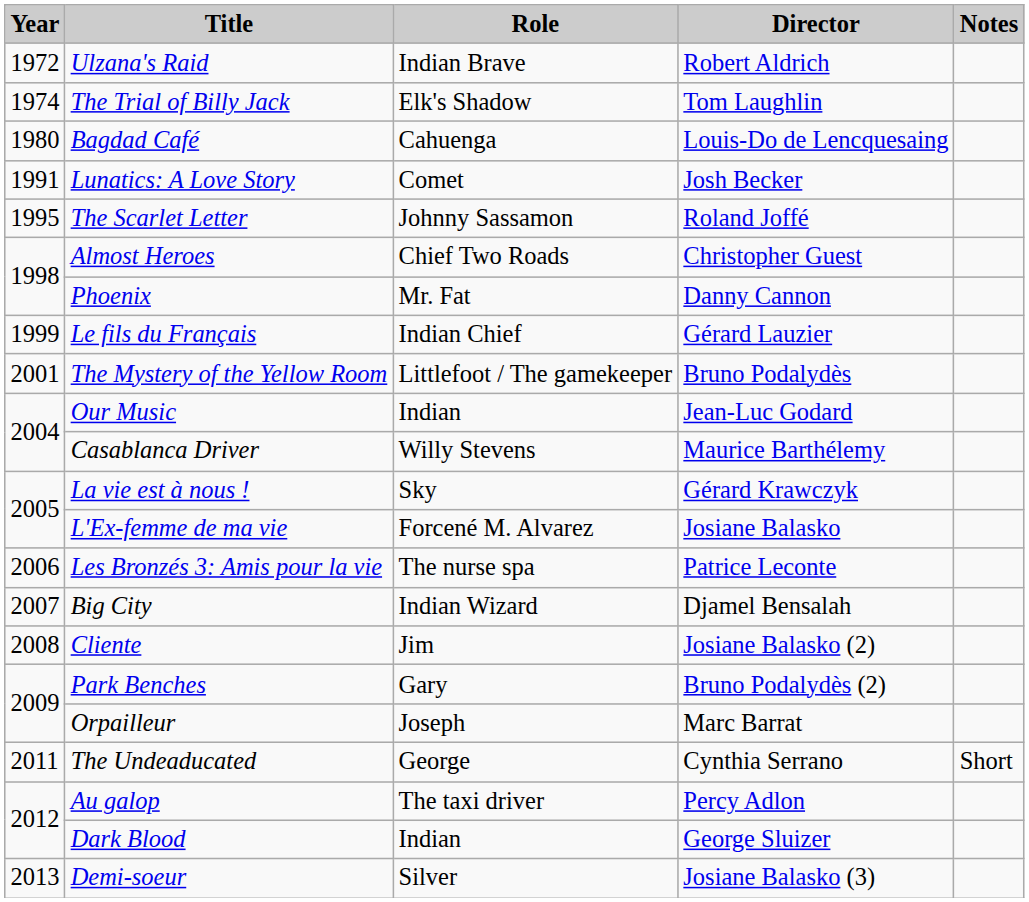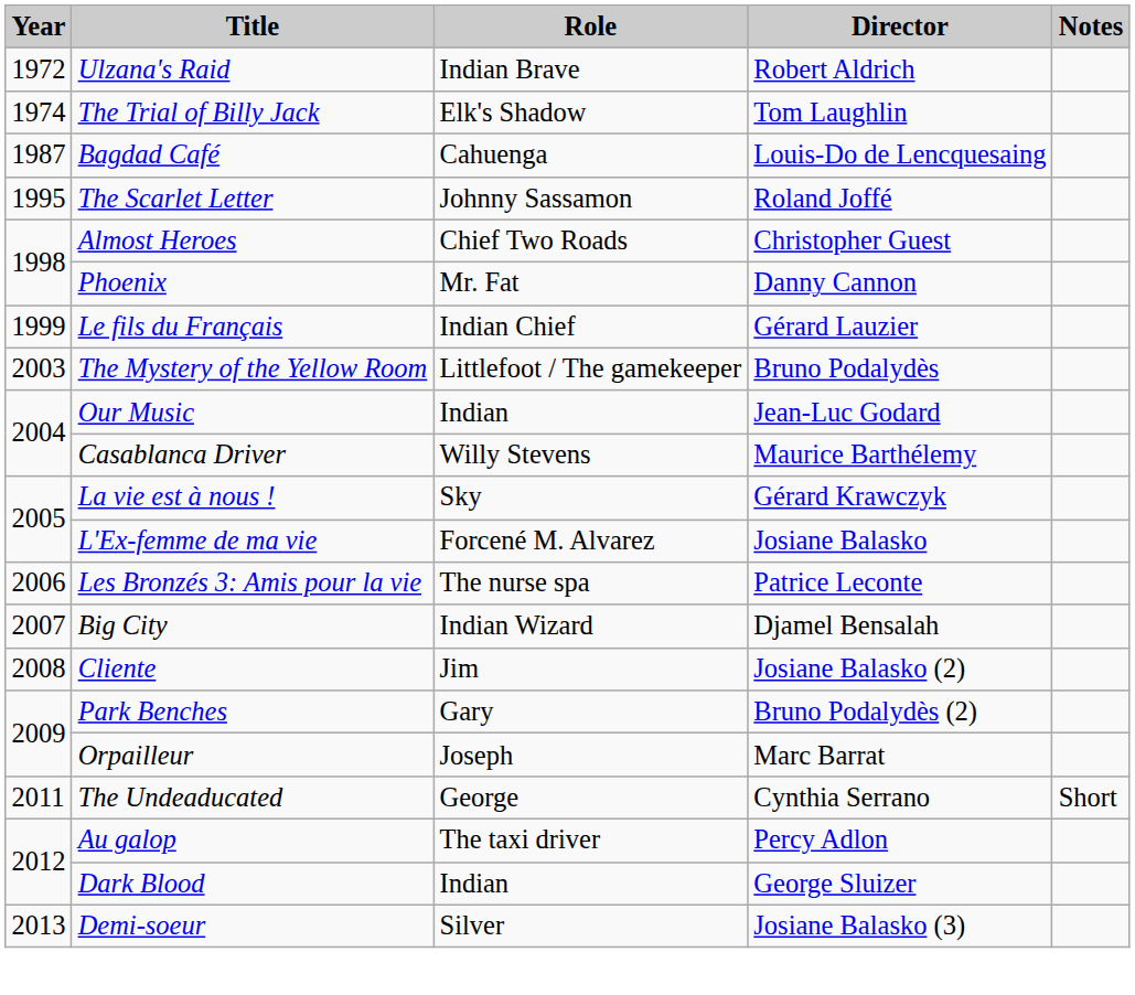 <table class="wikitable">
 <tr>
 <th style="background: #CCCCCC;">Year</th>
 <th style="background: #CCCCCC;">Title</th>
 <th style="background: #CCCCCC;">Role</th>
 <th style="background: #CCCCCC;">Director</th>
 <th style="background: #CCCCCC;">Notes</th>
 </tr>
 <tr>
 <td rowspan=1>1972</td>
 <td><em><a href='#'>Ulzana's Raid</a></em></td>
 <td>Indian Brave</td>
 <td><a href='#'>Robert Aldrich</a></td>
 <td></td>
 </tr>
 <tr>
 <td rowspan=1>1974</td>
 <td><em><a href='#'>The Trial of Billy Jack</a></em></td>
 <td>Elk's Shadow</td>
 <td><a href='#'>Tom Laughlin</a></td>
 <td></td>
 </tr>
 <tr>
-<td rowspan=1>1980</td>
+<td rowspan=1>1987</td>
 <td><em><a href='#'>Bagdad Café</a></em></td>
 <td>Cahuenga</td>
 <td><a href='#'>Louis-Do de Lencquesaing</a></td>
-<td></td>
-</tr>
-<tr>
-<td>1991</td>
-<td><em><a href='#'>Lunatics: A Love Story</a></em></td>
-<td>Comet</td>
-<td><a href='#'>Josh Becker</a></td>
 <td></td>
 </tr>
 <tr>
 <td>1995</td>
 <td><em><a href='#'>The Scarlet Letter</a></em></td>
 <td>Johnny Sassamon</td>
 <td><a href='#'>Roland Joffé</a></td>
 <td></td>
 </tr>
 <tr>
 <td rowspan=2>1998</td>
 <td><em><a href='#'>Almost Heroes</a></em></td>
 <td>Chief Two Roads</td>
 <td><a href='#'>Christopher Guest</a></td>
 <td></td>
 </tr>
 <tr>
 <td><em><a href='#'>Phoenix</a></em></td>
 <td>Mr. Fat</td>
 <td><a href='#'>Danny Cannon</a></td>
 <td></td>
 </tr>
 <tr>
 <td rowspan=1>1999</td>
 <td><em><a href='#'>Le fils du Français</a></em></td>
 <td>Indian Chief</td>
 <td><a href='#'>Gérard Lauzier</a></td>
 <td></td>
 </tr>
 <tr>
-<td>2001</td>
+<td>2003</td>
 <td><em><a href='#'>The Mystery of the Yellow Room</a></em></td>
 <td>Littlefoot / The gamekeeper</td>
 <td><a href='#'>Bruno Podalydès</a></td>
 <td></td>
 </tr>
 <tr>
 <td rowspan=2>2004</td>
 <td><em><a href='#'>Our Music</a></em></td>
 <td>Indian</td>
 <td><a href='#'>Jean-Luc Godard</a></td>
 <td></td>
 </tr>
 <tr>
 <td><em>Casablanca Driver</em></td>
 <td>Willy Stevens</td>
 <td><a href='#'>Maurice Barthélemy</a></td>
 <td></td>
 </tr>
 <tr>
 <td rowspan="2">2005</td>
 <td><em><a href='#'>La vie est à nous !</a></em></td>
 <td>Sky</td>
 <td><a href='#'>Gérard Krawczyk</a></td>
 <td></td>
 </tr>
 <tr>
 <td><em><a href='#'>L'Ex-femme de ma vie</a></em></td>
 <td>Forcené M. Alvarez</td>
 <td><a href='#'>Josiane Balasko</a></td>
 <td></td>
 </tr>
 <tr>
 <td>2006</td>
 <td><em><a href='#'>Les Bronzés 3: Amis pour la vie</a></em></td>
 <td>The nurse spa</td>
 <td><a href='#'>Patrice Leconte</a></td>
 <td></td>
 </tr>
 <tr>
 <td rowspan=1>2007</td>
 <td><em>Big City</em></td>
 <td>Indian Wizard</td>
 <td>Djamel Bensalah</td>
 <td></td>
 </tr>
 <tr>
 <td rowspan=1>2008</td>
 <td><em><a href='#'>Cliente</a></em></td>
 <td>Jim</td>
 <td><a href='#'>Josiane Balasko</a> (2)</td>
 <td></td>
 </tr>
 <tr>
 <td rowspan="2">2009</td>
 <td><em><a href='#'>Park Benches</a></em></td>
 <td>Gary</td>
 <td><a href='#'>Bruno Podalydès</a> (2)</td>
 <td></td>
 </tr>
 <tr>
 <td><em>Orpailleur</em></td>
 <td>Joseph</td>
 <td>Marc Barrat</td>
 <td></td>
 </tr>
 <tr>
 <td>2011</td>
 <td><em>The Undeaducated</em></td>
 <td>George</td>
 <td>Cynthia Serrano</td>
 <td>Short</td>
 </tr>
 <tr>
 <td rowspan=2>2012</td>
 <td><em><a href='#'>Au galop</a></em></td>
 <td>The taxi driver</td>
 <td><a href='#'>Percy Adlon</a></td>
 <td></td>
 </tr>
 <tr>
 <td><em><a href='#'>Dark Blood</a></em></td>
 <td>Indian</td>
 <td><a href='#'>George Sluizer</a></td>
 <td></td>
 </tr>
 <tr>
 <td>2013</td>
 <td><em><a href='#'>Demi-soeur</a></em></td>
 <td>Silver</td>
 <td><a href='#'>Josiane Balasko</a> (3)</td>
 <td></td>
 </tr>
 </table>
